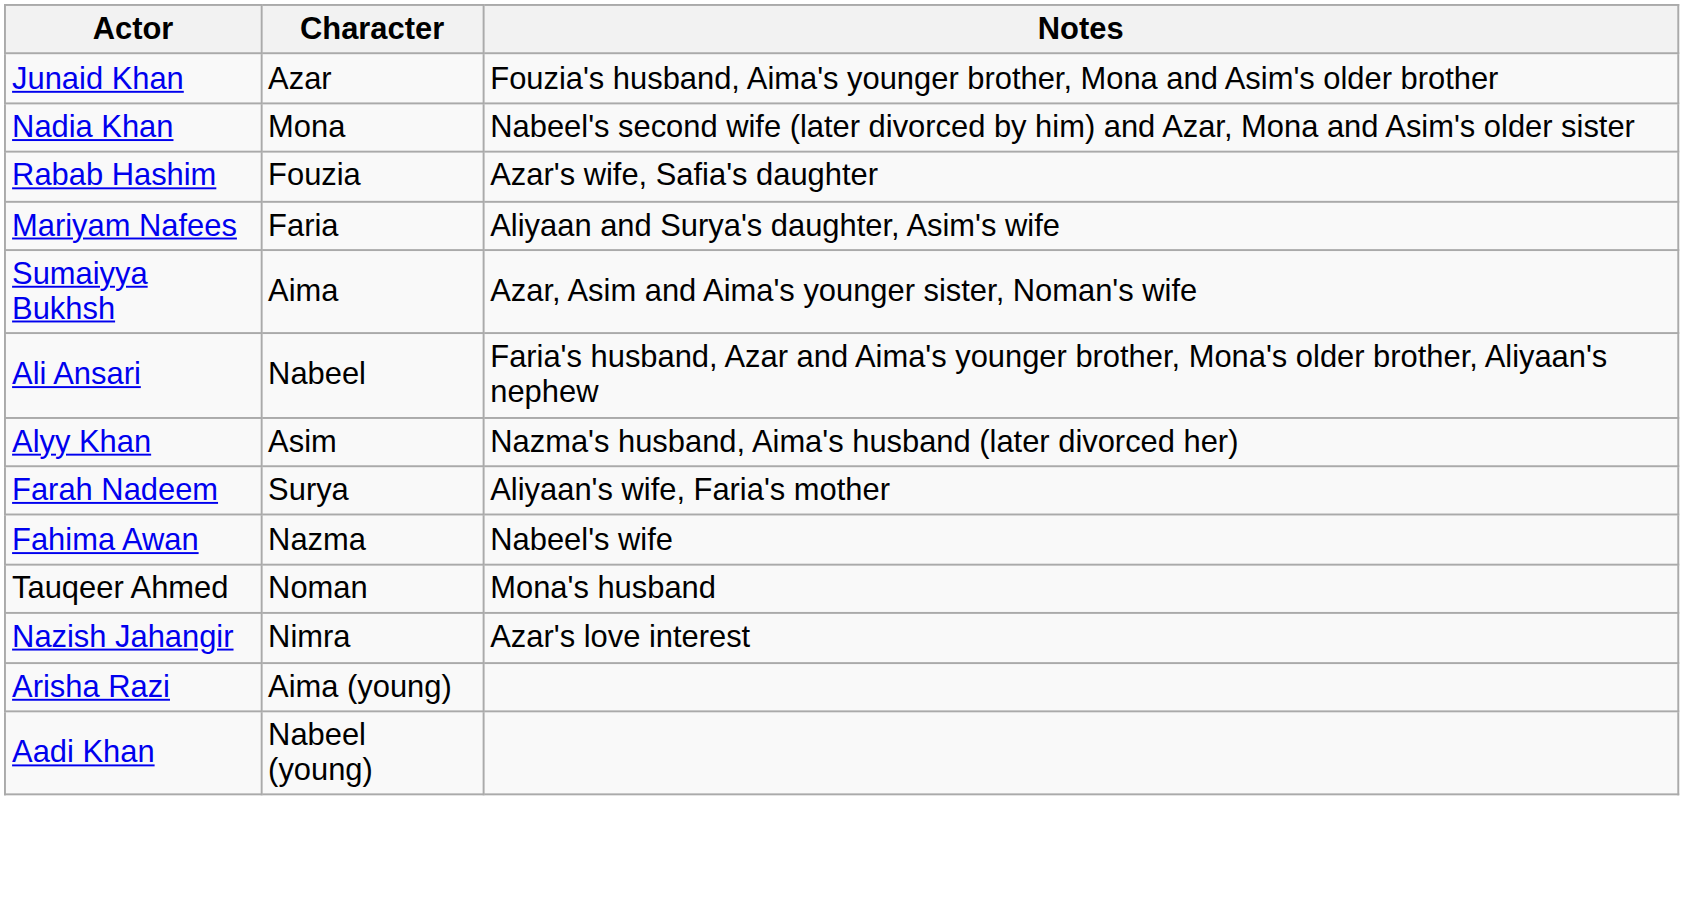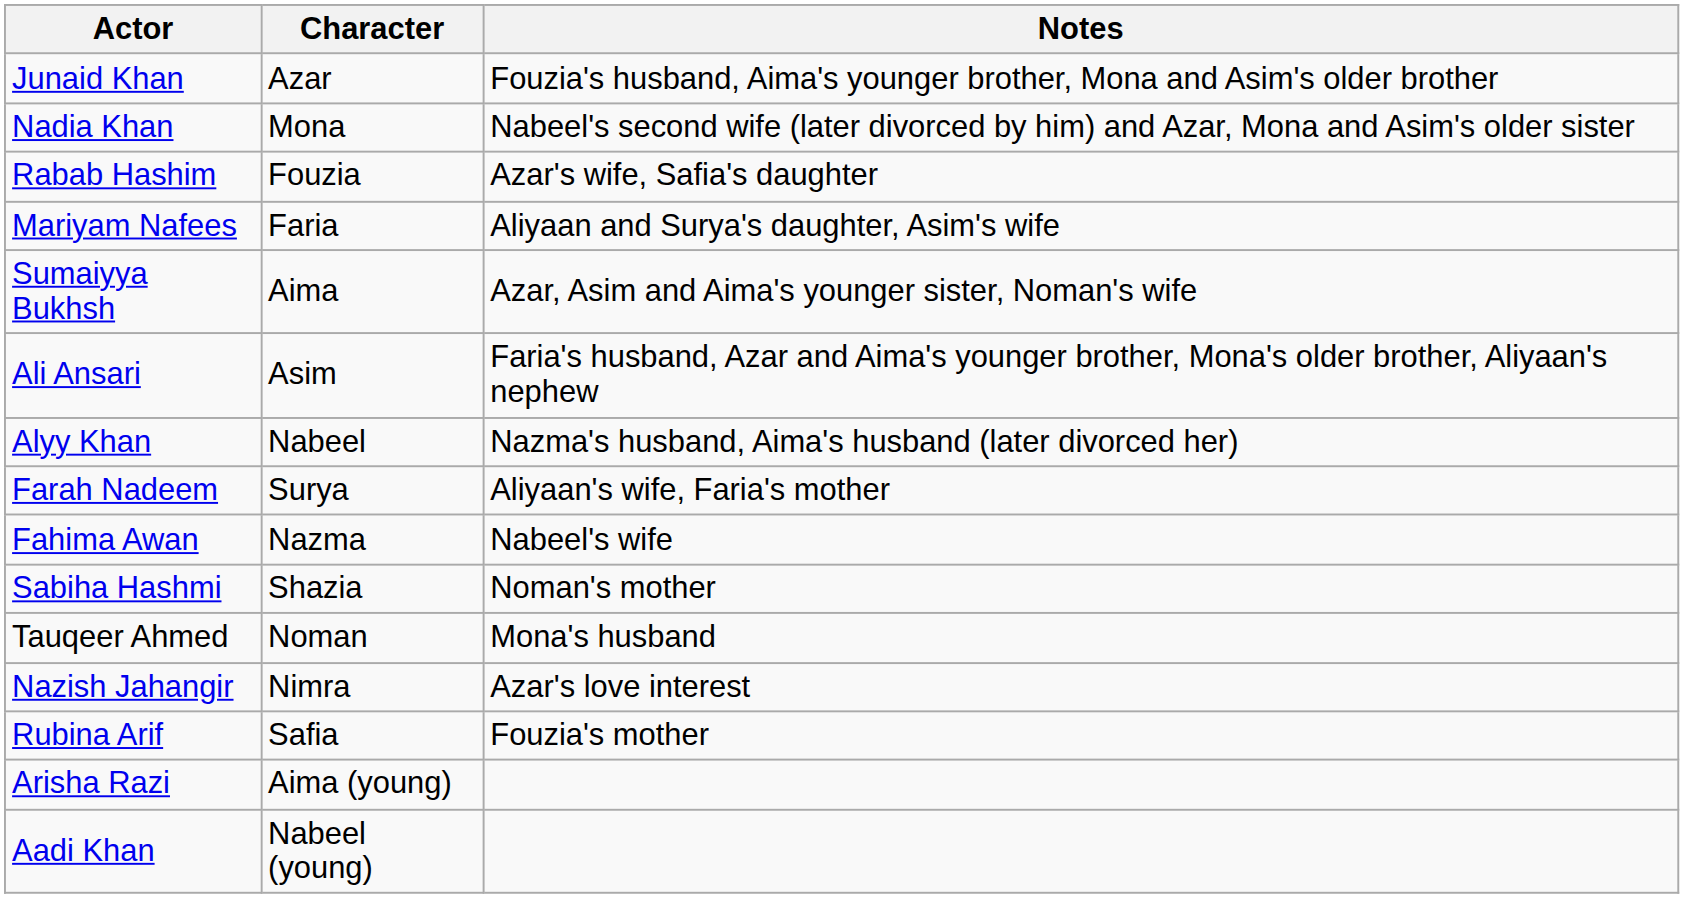 <table class="wikitable">
 <tr>
 <th>Actor</th>
 <th>Character</th>
 <th>Notes</th>
 </tr>
 <tr>
 <td><a href='#'>Junaid Khan</a></td>
 <td>Azar</td>
 <td>Fouzia's husband, Aima's younger brother, Mona and Asim's older brother</td>
 </tr>
 <tr>
 <td><a href='#'>Nadia Khan</a></td>
 <td>Mona</td>
 <td>Nabeel's second wife (later divorced by him) and Azar, Mona and Asim's older sister</td>
 </tr>
 <tr>
 <td><a href='#'>Rabab Hashim</a></td>
 <td>Fouzia</td>
 <td>Azar's wife, Safia's daughter</td>
 </tr>
 <tr>
 <td><a href='#'>Mariyam Nafees</a></td>
 <td>Faria</td>
 <td>Aliyaan and Surya's daughter, Asim's wife</td>
 </tr>
 <tr>
 <td><a href='#'>Sumaiyya Bukhsh</a></td>
 <td>Aima</td>
 <td>Azar, Asim and Aima's younger sister, Noman's wife</td>
 </tr>
 <tr>
 <td><a href='#'>Ali Ansari</a></td>
-<td>Nabeel</td>
+<td>Asim</td>
 <td>Faria's husband, Azar and Aima's younger brother, Mona's older brother, Aliyaan's nephew</td>
 </tr>
 <tr>
 <td><a href='#'>Alyy Khan</a></td>
-<td>Asim</td>
+<td>Nabeel</td>
 <td>Nazma's husband, Aima's husband (later divorced her)</td>
 </tr>
 <tr>
 <td><a href='#'>Farah Nadeem</a></td>
 <td>Surya</td>
 <td>Aliyaan's wife, Faria's mother</td>
 </tr>
 <tr>
 <td><a href='#'>Fahima Awan</a></td>
 <td>Nazma</td>
 <td>Nabeel's wife</td>
 </tr>
 <tr>
+<td><a href='#'>Sabiha Hashmi</a></td>
+<td>Shazia</td>
+<td>Noman's mother</td>
+</tr>
+<tr>
 <td>Tauqeer Ahmed</td>
 <td>Noman</td>
 <td>Mona's husband</td>
 </tr>
 <tr>
 <td><a href='#'>Nazish Jahangir</a></td>
 <td>Nimra</td>
 <td>Azar's love interest</td>
+</tr>
+<tr>
+<td><a href='#'>Rubina Arif</a></td>
+<td>Safia</td>
+<td>Fouzia's mother</td>
 </tr>
 <tr>
 <td><a href='#'>Arisha Razi</a></td>
 <td>Aima (young)</td>
 <td></td>
 </tr>
 <tr>
 <td><a href='#'>Aadi Khan</a></td>
 <td>Nabeel (young)</td>
 <td></td>
 </tr>
 </table>
